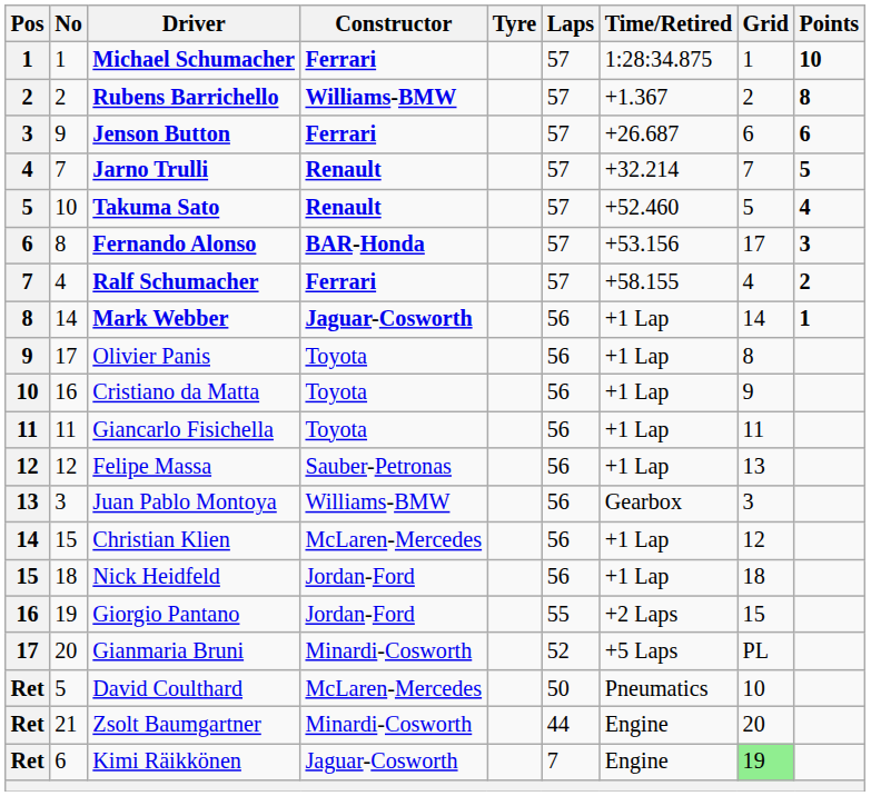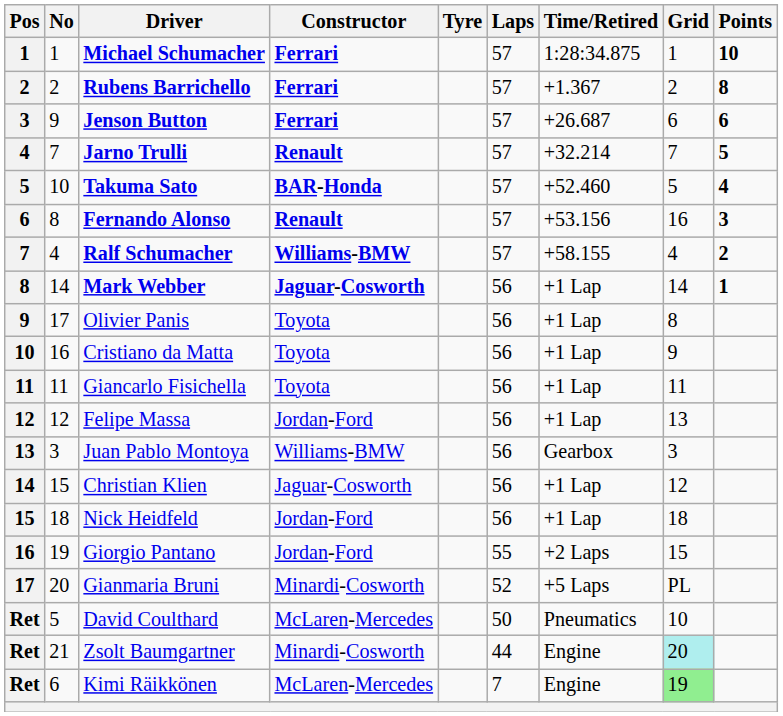 <table class="wikitable" style="font-size: 85%;">
 <tr>
 <th>Pos</th>
 <th>No</th>
 <th>Driver</th>
 <th>Constructor</th>
 <th>Tyre</th>
 <th>Laps</th>
 <th>Time/Retired</th>
 <th>Grid</th>
 <th>Points</th>
 </tr>
 <tr>
 <th>1</th>
 <td>1</td>
 <td> <strong><a href='#'>Michael Schumacher</a></strong></td>
 <td><strong><a href='#'>Ferrari</a></strong></td>
 <td></td>
 <td>57</td>
 <td>1:28:34.875</td>
 <td>1</td>
 <td><strong>10</strong></td>
 </tr>
 <tr>
 <th>2</th>
 <td>2</td>
 <td> <strong><a href='#'>Rubens Barrichello</a></strong></td>
-<td><strong><a href='#'>Williams</a>-<a href='#'>BMW</a></strong></td>
+<td><strong><a href='#'>Ferrari</a></strong></td>
 <td></td>
 <td>57</td>
 <td>+1.367</td>
 <td>2</td>
 <td><strong>8</strong></td>
 </tr>
 <tr>
 <th>3</th>
 <td>9</td>
 <td> <strong><a href='#'>Jenson Button</a></strong></td>
 <td><strong><a href='#'>Ferrari</a></strong></td>
 <td></td>
 <td>57</td>
 <td>+26.687</td>
 <td>6</td>
 <td><strong>6</strong></td>
 </tr>
 <tr>
 <th>4</th>
 <td>7</td>
 <td> <strong><a href='#'>Jarno Trulli</a></strong></td>
 <td><strong><a href='#'>Renault</a></strong></td>
 <td></td>
 <td>57</td>
 <td>+32.214</td>
 <td>7</td>
 <td><strong>5</strong></td>
 </tr>
 <tr>
 <th>5</th>
 <td>10</td>
 <td> <strong><a href='#'>Takuma Sato</a></strong></td>
-<td><strong><a href='#'>Renault</a></strong></td>
+<td><strong><a href='#'>BAR</a>-<a href='#'>Honda</a></strong></td>
 <td></td>
 <td>57</td>
 <td>+52.460</td>
 <td>5</td>
 <td><strong>4</strong></td>
 </tr>
 <tr>
 <th>6</th>
 <td>8</td>
 <td> <strong><a href='#'>Fernando Alonso</a></strong></td>
-<td><strong><a href='#'>BAR</a>-<a href='#'>Honda</a></strong></td>
+<td><strong><a href='#'>Renault</a></strong></td>
 <td></td>
 <td>57</td>
 <td>+53.156</td>
-<td>17</td>
+<td>16</td>
 <td><strong>3</strong></td>
 </tr>
 <tr>
 <th>7</th>
 <td>4</td>
 <td> <strong><a href='#'>Ralf Schumacher</a></strong></td>
-<td><strong><a href='#'>Ferrari</a></strong></td>
+<td><strong><a href='#'>Williams</a>-<a href='#'>BMW</a></strong></td>
 <td></td>
 <td>57</td>
 <td>+58.155</td>
 <td>4</td>
 <td><strong>2</strong></td>
 </tr>
 <tr>
 <th>8</th>
 <td>14</td>
 <td> <strong><a href='#'>Mark Webber</a></strong></td>
 <td><strong><a href='#'>Jaguar</a>-<a href='#'>Cosworth</a></strong></td>
 <td></td>
 <td>56</td>
 <td>+1 Lap</td>
 <td>14</td>
 <td><strong>1</strong></td>
 </tr>
 <tr>
 <th>9</th>
 <td>17</td>
 <td> <a href='#'>Olivier Panis</a></td>
 <td><a href='#'>Toyota</a></td>
 <td></td>
 <td>56</td>
 <td>+1 Lap</td>
 <td>8</td>
 <td> </td>
 </tr>
 <tr>
 <th>10</th>
 <td>16</td>
 <td> <a href='#'>Cristiano da Matta</a></td>
 <td><a href='#'>Toyota</a></td>
 <td></td>
 <td>56</td>
 <td>+1 Lap</td>
 <td>9</td>
 <td> </td>
 </tr>
 <tr>
 <th>11</th>
 <td>11</td>
 <td> <a href='#'>Giancarlo Fisichella</a></td>
 <td><a href='#'>Toyota</a></td>
 <td></td>
 <td>56</td>
 <td>+1 Lap</td>
 <td>11</td>
 <td> </td>
 </tr>
 <tr>
 <th>12</th>
 <td>12</td>
 <td> <a href='#'>Felipe Massa</a></td>
-<td><a href='#'>Sauber</a>-<a href='#'>Petronas</a></td>
+<td><a href='#'>Jordan</a>-<a href='#'>Ford</a></td>
 <td></td>
 <td>56</td>
 <td>+1 Lap</td>
 <td>13</td>
 <td> </td>
 </tr>
 <tr>
 <th>13</th>
 <td>3</td>
 <td> <a href='#'>Juan Pablo Montoya</a></td>
 <td><a href='#'>Williams</a>-<a href='#'>BMW</a></td>
 <td></td>
 <td>56</td>
 <td>Gearbox</td>
 <td>3</td>
 <td> </td>
 </tr>
 <tr>
 <th>14</th>
 <td>15</td>
 <td> <a href='#'>Christian Klien</a></td>
-<td><a href='#'>McLaren</a>-<a href='#'>Mercedes</a></td>
+<td><a href='#'>Jaguar</a>-<a href='#'>Cosworth</a></td>
 <td></td>
 <td>56</td>
 <td>+1 Lap</td>
 <td>12</td>
 <td> </td>
 </tr>
 <tr>
 <th>15</th>
 <td>18</td>
 <td> <a href='#'>Nick Heidfeld</a></td>
 <td><a href='#'>Jordan</a>-<a href='#'>Ford</a></td>
 <td></td>
 <td>56</td>
 <td>+1 Lap</td>
 <td>18</td>
 <td> </td>
 </tr>
 <tr>
 <th>16</th>
 <td>19</td>
 <td> <a href='#'>Giorgio Pantano</a></td>
 <td><a href='#'>Jordan</a>-<a href='#'>Ford</a></td>
 <td></td>
 <td>55</td>
 <td>+2 Laps</td>
 <td>15</td>
 <td> </td>
 </tr>
 <tr>
 <th>17</th>
 <td>20</td>
 <td> <a href='#'>Gianmaria Bruni</a></td>
 <td><a href='#'>Minardi</a>-<a href='#'>Cosworth</a></td>
 <td></td>
 <td>52</td>
 <td>+5 Laps</td>
 <td>PL</td>
 <td> </td>
 </tr>
 <tr>
 <th>Ret</th>
 <td>5</td>
 <td> <a href='#'>David Coulthard</a></td>
 <td><a href='#'>McLaren</a>-<a href='#'>Mercedes</a></td>
 <td></td>
 <td>50</td>
 <td>Pneumatics</td>
 <td>10</td>
 <td> </td>
 </tr>
 <tr>
 <th>Ret</th>
 <td>21</td>
 <td> <a href='#'>Zsolt Baumgartner</a></td>
 <td><a href='#'>Minardi</a>-<a href='#'>Cosworth</a></td>
 <td></td>
 <td>44</td>
 <td>Engine</td>
-<td>20</td>
+<td style="background: paleturquoise;">20</td>
 <td> </td>
 </tr>
 <tr>
 <th>Ret</th>
 <td>6</td>
 <td> <a href='#'>Kimi Räikkönen</a></td>
-<td><a href='#'>Jaguar</a>-<a href='#'>Cosworth</a></td>
+<td><a href='#'>McLaren</a>-<a href='#'>Mercedes</a></td>
 <td></td>
 <td>7</td>
 <td>Engine</td>
 <td style="background: lightgreen;">19</td>
 <td> </td>
 </tr>
 <tr>
 <th colspan="9"></th>
 </tr>
 </table>
